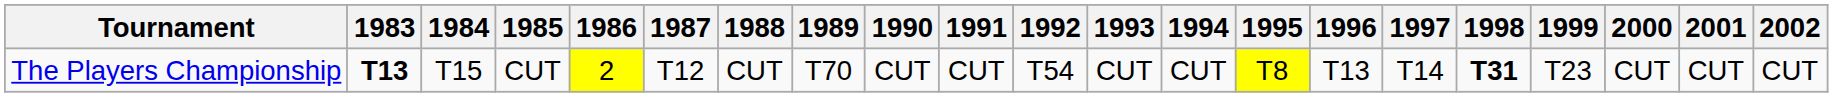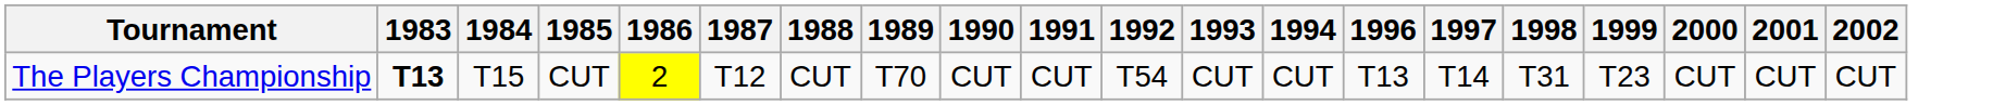 <table class="wikitable" style="font-size:95%;text-align:center;">
 <tr>
 <th>Tournament</th>
 <th>1983</th>
 <th>1984</th>
 <th>1985</th>
 <th>1986</th>
 <th>1987</th>
 <th>1988</th>
 <th>1989</th>
 <th>1990</th>
 <th>1991</th>
 <th>1992</th>
 <th>1993</th>
 <th>1994</th>
-<th>1995</th>
 <th>1996</th>
 <th>1997</th>
 <th>1998</th>
 <th>1999</th>
 <th>2000</th>
 <th>2001</th>
 <th>2002</th>
 </tr>
 <tr>
 <td align=left><a href='#'>The Players Championship</a></td>
 <td><strong>T13</strong></td>
 <td>T15</td>
 <td>CUT</td>
 <td style="background:yellow;">2</td>
 <td>T12</td>
 <td>CUT</td>
 <td>T70</td>
 <td>CUT</td>
 <td>CUT</td>
 <td>T54</td>
 <td>CUT</td>
 <td>CUT</td>
-<td style="background:yellow;">T8</td>
 <td>T13</td>
 <td>T14</td>
-<td><strong>T31</strong></td>
+<td>T31</td>
 <td>T23</td>
 <td>CUT</td>
 <td>CUT</td>
 <td>CUT</td>
 </tr>
 </table>
